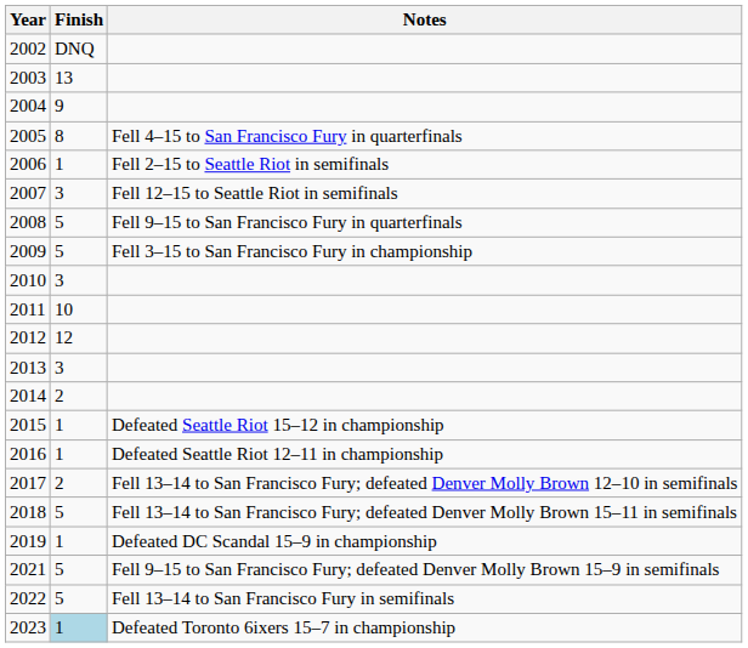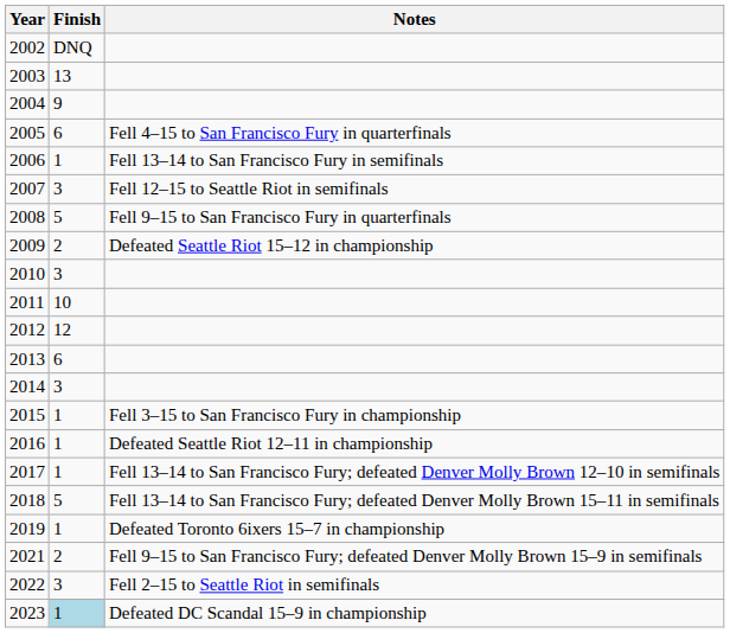 <table class="wikitable">
 <tr>
 <th>Year</th>
 <th>Finish</th>
 <th><strong>Notes</strong></th>
 </tr>
 <tr>
 <td>2002</td>
 <td>DNQ</td>
 <td></td>
 </tr>
 <tr>
 <td>2003</td>
 <td>13</td>
 <td></td>
 </tr>
 <tr>
 <td>2004</td>
 <td>9</td>
 <td></td>
 </tr>
 <tr>
 <td>2005</td>
-<td>8</td>
+<td>6</td>
 <td>Fell 4–15 to <a href='#'>San Francisco Fury</a> in quarterfinals</td>
 </tr>
 <tr>
 <td>2006</td>
 <td>1</td>
-<td>Fell 2–15 to <a href='#'>Seattle Riot</a> in semifinals</td>
+<td>Fell 13–14 to San Francisco Fury in semifinals</td>
 </tr>
 <tr>
 <td>2007</td>
 <td>3</td>
 <td>Fell 12–15 to Seattle Riot in semifinals</td>
 </tr>
 <tr>
 <td>2008</td>
 <td>5</td>
 <td>Fell 9–15 to San Francisco Fury in quarterfinals</td>
 </tr>
 <tr>
 <td>2009</td>
-<td>5</td>
-<td>Fell 3–15 to San Francisco Fury in championship</td>
+<td>2</td>
+<td>Defeated <a href='#'>Seattle Riot</a> 15–12 in championship</td>
 </tr>
 <tr>
 <td>2010</td>
 <td>3</td>
 <td></td>
 </tr>
 <tr>
 <td>2011</td>
 <td>10</td>
 <td></td>
 </tr>
 <tr>
 <td>2012</td>
 <td>12</td>
 <td></td>
 </tr>
 <tr>
 <td>2013</td>
-<td>3</td>
+<td>6</td>
 <td></td>
 </tr>
 <tr>
 <td>2014</td>
-<td>2</td>
+<td>3</td>
 <td></td>
 </tr>
 <tr>
 <td>2015</td>
 <td>1</td>
-<td>Defeated <a href='#'>Seattle Riot</a> 15–12 in championship</td>
+<td>Fell 3–15 to San Francisco Fury in championship</td>
 </tr>
 <tr>
 <td>2016</td>
 <td>1</td>
 <td>Defeated Seattle Riot 12–11 in championship</td>
 </tr>
 <tr>
 <td>2017</td>
-<td>2</td>
+<td>1</td>
 <td>Fell 13–14 to San Francisco Fury; defeated <a href='#'>Denver Molly Brown</a> 12–10 in semifinals</td>
 </tr>
 <tr>
 <td>2018</td>
 <td>5</td>
 <td>Fell 13–14 to San Francisco Fury; defeated Denver Molly Brown 15–11 in semifinals</td>
 </tr>
 <tr>
 <td>2019</td>
 <td>1</td>
-<td>Defeated DC Scandal 15–9 in championship</td>
+<td>Defeated Toronto 6ixers 15–7 in championship</td>
 </tr>
 <tr>
 <td>2021</td>
-<td>5</td>
+<td>2</td>
 <td>Fell 9–15 to San Francisco Fury; defeated Denver Molly Brown 15–9 in semifinals</td>
 </tr>
 <tr>
 <td>2022</td>
-<td>5</td>
-<td>Fell 13–14 to San Francisco Fury in semifinals</td>
+<td>3</td>
+<td>Fell 2–15 to <a href='#'>Seattle Riot</a> in semifinals</td>
 </tr>
 <tr>
 <td>2023</td>
 <td style="background: lightblue;">1</td>
-<td>Defeated Toronto 6ixers 15–7 in championship</td>
+<td>Defeated DC Scandal 15–9 in championship</td>
 </tr>
 </table>
